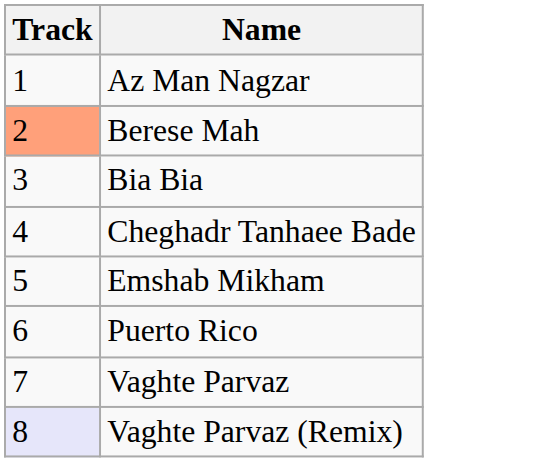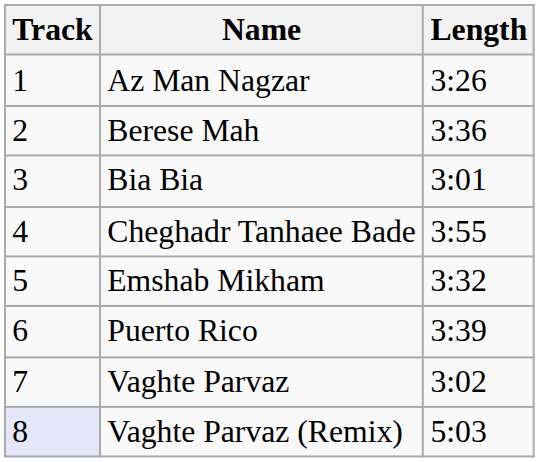 <table class="wikitable">
 <tr>
 <th>Track</th>
 <th>Name</th>
+<th>Length</th>
 </tr>
 <tr>
 <td>1</td>
 <td>Az Man Nagzar</td>
+<td>3:26</td>
 </tr>
 <tr>
-<td style="background: lightsalmon;">2</td>
+<td>2</td>
 <td>Berese Mah</td>
+<td>3:36</td>
 </tr>
 <tr>
 <td>3</td>
 <td>Bia Bia</td>
+<td>3:01</td>
 </tr>
 <tr>
 <td>4</td>
 <td>Cheghadr Tanhaee Bade</td>
+<td>3:55</td>
 </tr>
 <tr>
 <td>5</td>
 <td>Emshab Mikham</td>
+<td>3:32</td>
 </tr>
 <tr>
 <td>6</td>
 <td>Puerto Rico</td>
+<td>3:39</td>
 </tr>
 <tr>
 <td>7</td>
 <td>Vaghte Parvaz</td>
+<td>3:02</td>
 </tr>
 <tr>
 <td style="background: lavender;">8</td>
 <td>Vaghte Parvaz (Remix)</td>
+<td>5:03</td>
 </tr>
 </table>
